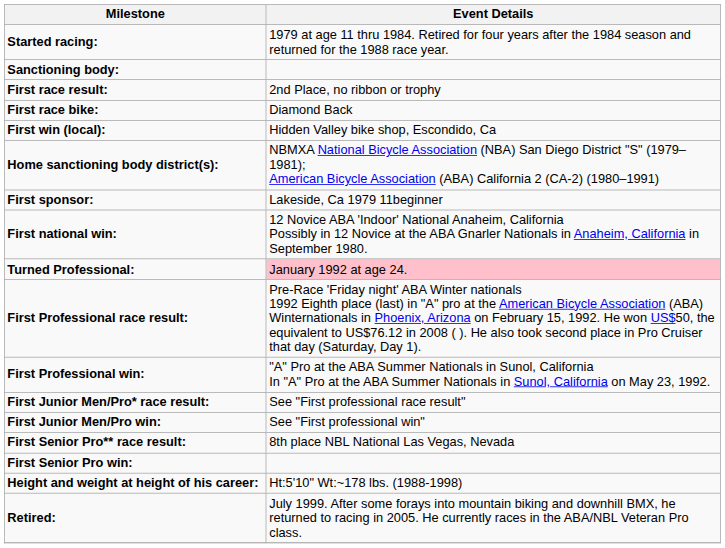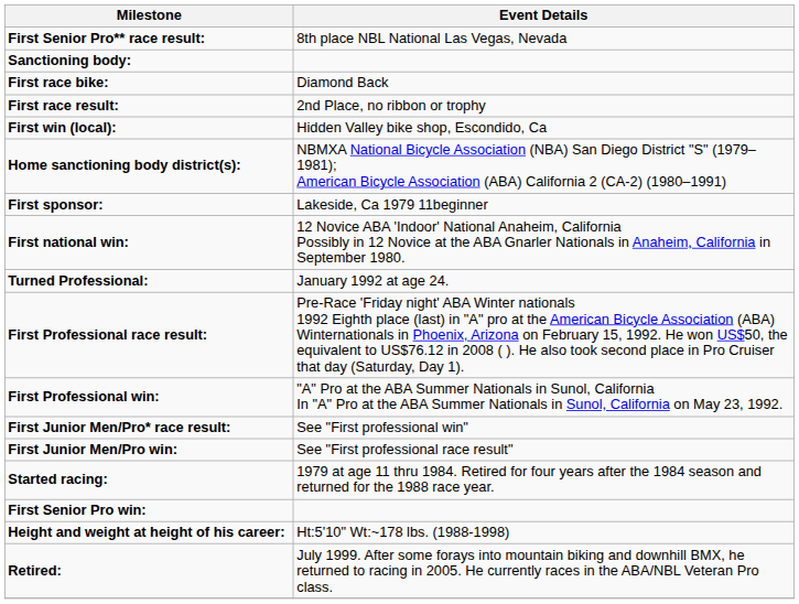 <table class="sortable wikitable">
 <tr>
 <th style="width:20em">Milestone</th>
 <th style="width:35em">Event Details</th>
 </tr>
 <tr>
-<td><strong>Started racing:</strong></td>
-<td>1979 at age 11 thru 1984. Retired for four years after the 1984 season and returned for the 1988 race year.</td>
+<td><strong>First Senior Pro** race result:</strong></td>
+<td>8th place NBL National Las Vegas, Nevada</td>
 </tr>
 <tr>
 <td><strong>Sanctioning body:</strong></td>
 <td></td>
 </tr>
 <tr>
+<td><strong>First race bike:</strong></td>
+<td>Diamond Back</td>
+</tr>
+<tr>
 <td><strong>First race result:</strong></td>
 <td>2nd Place, no ribbon or trophy</td>
-</tr>
-<tr>
-<td><strong>First race bike:</strong></td>
-<td>Diamond Back</td>
 </tr>
 <tr>
 <td><strong>First win (local):</strong></td>
 <td>Hidden Valley bike shop, Escondido, Ca</td>
 </tr>
 <tr>
 <td><strong>Home sanctioning body district(s):</strong></td>
 <td>NBMXA <a href='#'>National Bicycle Association</a> (NBA) San Diego District "S" (1979–1981);<br> <a href='#'>American Bicycle Association</a> (ABA) California 2 (CA-2) (1980–1991)</td>
 </tr>
 <tr>
 <td><strong>First sponsor:</strong></td>
 <td>Lakeside, Ca 1979 11beginner</td>
 </tr>
 <tr>
 <td><strong>First national win:</strong></td>
 <td>12 Novice ABA 'Indoor' National Anaheim, California<br> Possibly in 12 Novice at the ABA Gnarler Nationals in <a href='#'>Anaheim, California</a> in September 1980.</td>
 </tr>
 <tr>
 <td><strong>Turned Professional:</strong></td>
-<td style="background: pink;">January 1992 at age 24.</td>
+<td>January 1992 at age 24.</td>
 </tr>
 <tr>
 <td><strong>First Professional race result:</strong></td>
 <td>Pre-Race 'Friday night' ABA Winter nationals<br>1992 Eighth place (last) in "A" pro at the <a href='#'>American Bicycle Association</a> (ABA) Winternationals in <a href='#'>Phoenix, Arizona</a> on February 15, 1992. He won <a href='#'>US$</a>50, the equivalent to US$76.12 in 2008 ( ). He also took second place in Pro Cruiser that day (Saturday, Day 1).</td>
 </tr>
 <tr>
 <td><strong>First Professional win:</strong></td>
 <td>"A" Pro at the ABA Summer Nationals in Sunol, California <br>In "A" Pro at the ABA Summer Nationals in <a href='#'>Sunol, California</a> on May 23, 1992.</td>
 </tr>
 <tr>
 <td><strong>First Junior Men/Pro* race result:</strong></td>
+<td>See "First professional win"</td>
+</tr>
+<tr>
+<td><strong>First Junior Men/Pro win:</strong></td>
 <td>See "First professional race result"</td>
 </tr>
 <tr>
-<td><strong>First Junior Men/Pro win:</strong></td>
-<td>See "First professional win"</td>
-</tr>
-<tr>
-<td><strong>First Senior Pro** race result:</strong></td>
-<td>8th place NBL National Las Vegas, Nevada</td>
+<td><strong>Started racing:</strong></td>
+<td>1979 at age 11 thru 1984. Retired for four years after the 1984 season and returned for the 1988 race year.</td>
 </tr>
 <tr>
 <td><strong>First Senior Pro win:</strong></td>
 <td></td>
 </tr>
 <tr>
 <td><strong>Height and weight at height of his career:</strong></td>
 <td>Ht:5'10" Wt:~178 lbs. (1988-1998)</td>
 </tr>
 <tr>
 <td><strong>Retired:</strong></td>
 <td>July 1999. After some forays into mountain biking and downhill BMX, he returned to racing in 2005. He currently races in the ABA/NBL Veteran Pro class.</td>
 </tr>
 <tr>
 </tr>
 </table>
